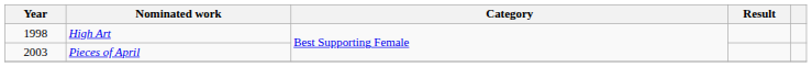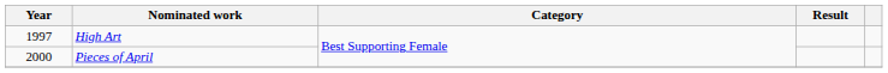 <table class="wikitable" style="width:85%;">
 <tr>
 <th scope="col" style="width:5em;">Year</th>
 <th scope="col" style="width:20em;">Nominated work</th>
 <th scope="col" style="width:40em;">Category</th>
 <th scope="col" style="width:5em;">Result</th>
 <th class="unsortable" style="width:1em;"></th>
 </tr>
 <tr>
-<td style="text-align:center;">1998</td>
+<td style="text-align:center;">1997</td>
 <td><em><a href='#'>High Art</a></em></td>
 <td rowspan="2"><a href='#'>Best Supporting Female</a></td>
 <td></td>
 <td align="center"></td>
 </tr>
 <tr>
-<td style="text-align:center;">2003</td>
+<td style="text-align:center;">2000</td>
 <td><em><a href='#'>Pieces of April</a></em></td>
 <td></td>
 <td align="center"></td>
 </tr>
 <tr>
 </tr>
 </table>
